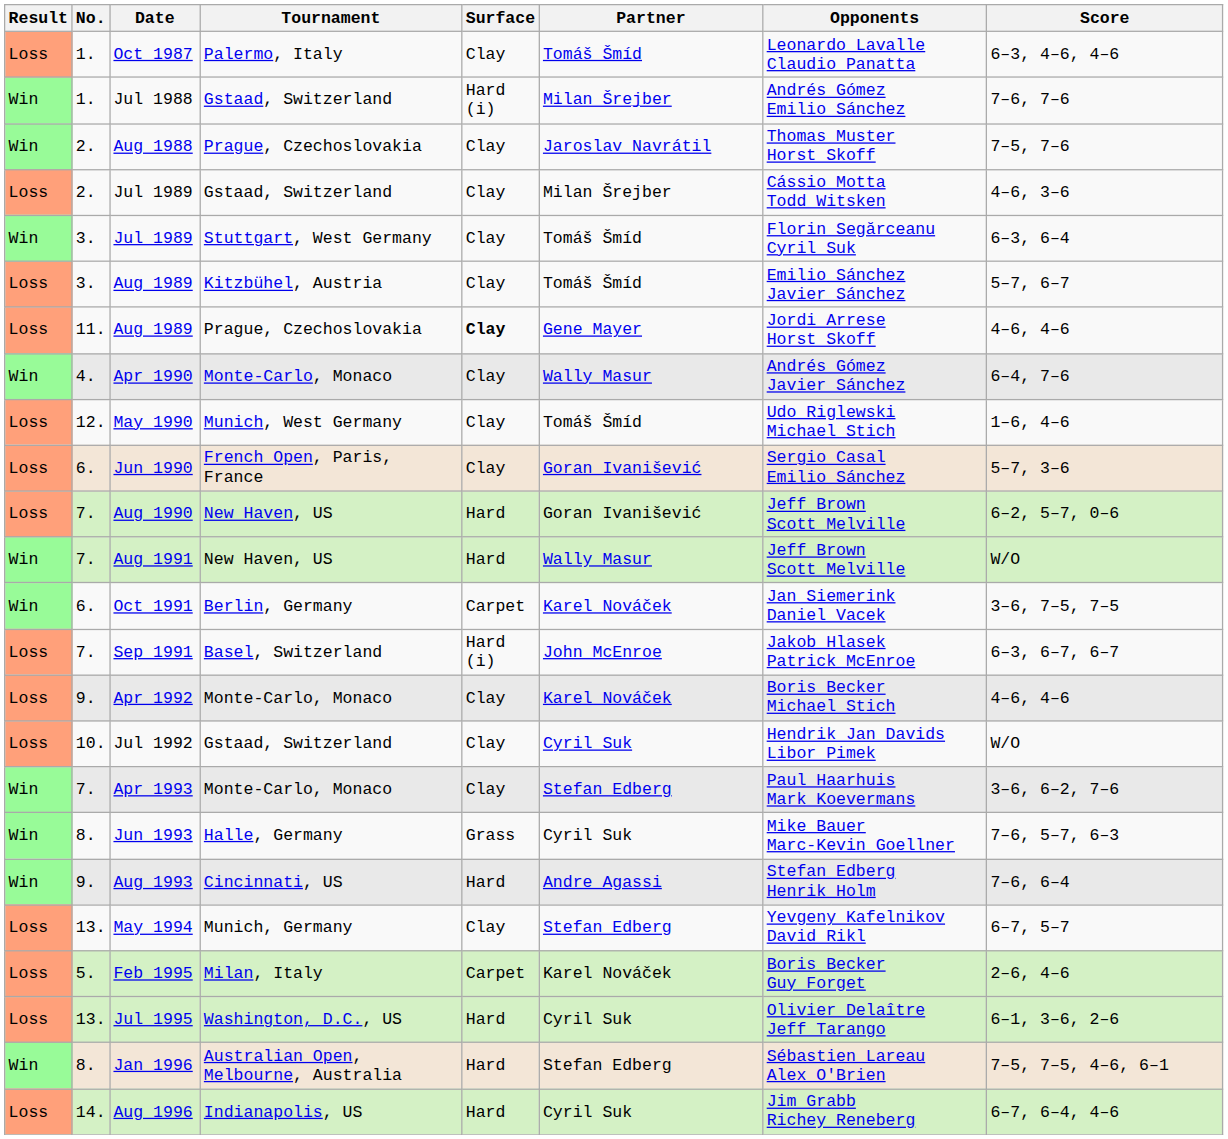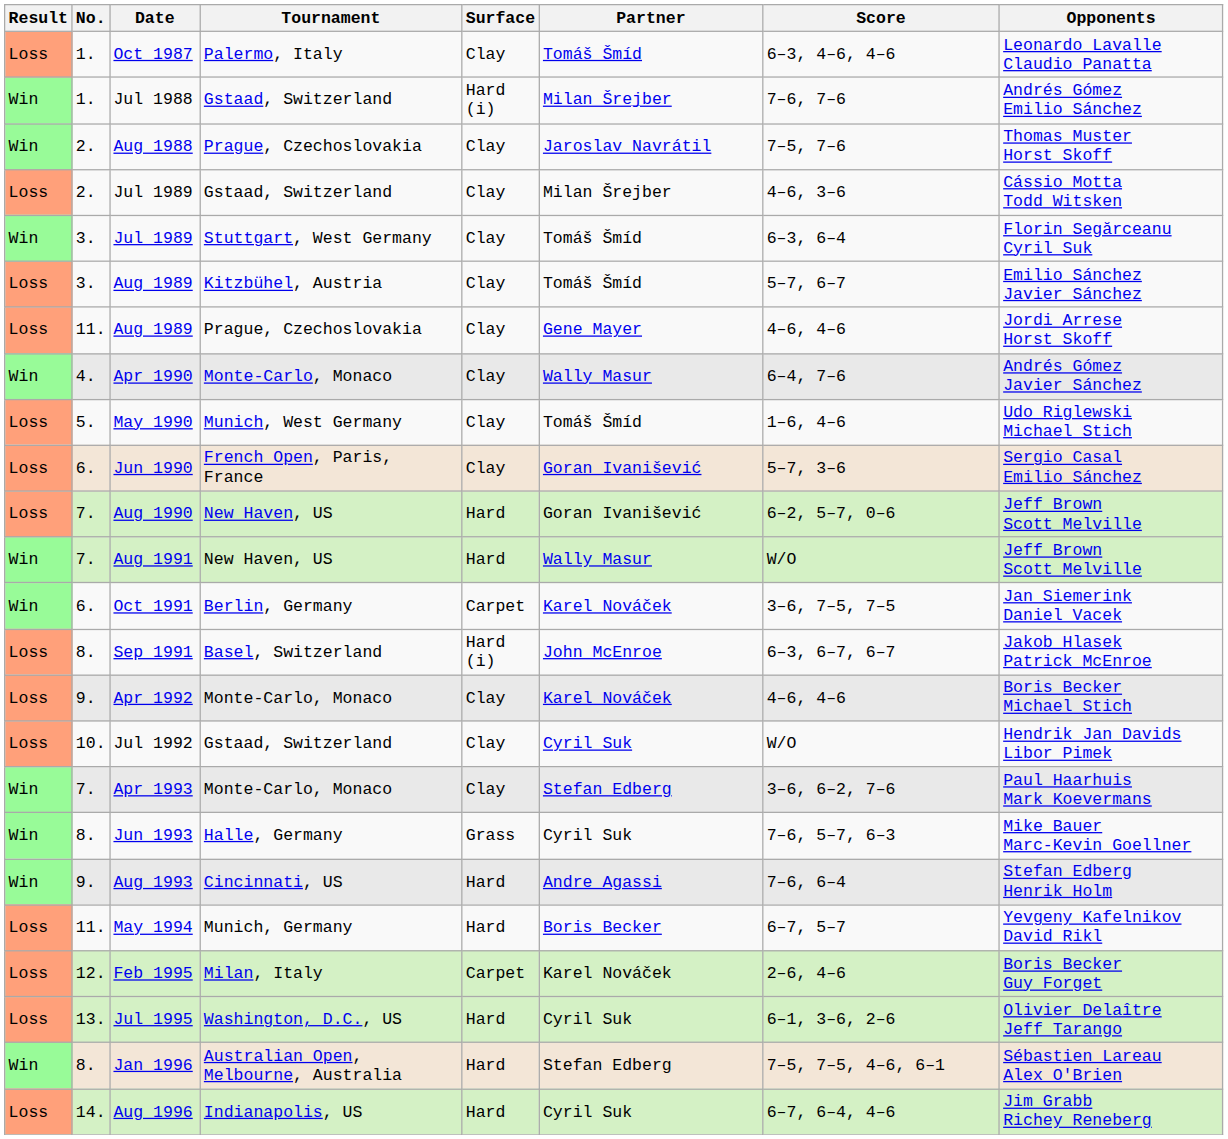 <table class="sortable wikitable">
 <tr>
 <th style="width:40px">Result</th>
 <th style="width:20px">No.</th>
 <th style="width:65px">Date</th>
 <th style="width:200px">Tournament</th>
 <th style="width:50px">Surface</th>
 <th style="width:170px">Partner</th>
+<th style="width:180px" class="unsortable">Score</th>
 <th style="width:170px">Opponents</th>
-<th style="width:180px" class="unsortable">Score</th>
 </tr>
 <tr>
 <td style="background:#ffa07a;">Loss</td>
 <td>1.</td>
 <td><a href='#'>Oct 1987</a></td>
 <td><a href='#'>Palermo</a>, Italy</td>
 <td>Clay</td>
 <td> <a href='#'>Tomáš Šmíd</a></td>
+<td>6–3, 4–6, 4–6</td>
 <td> <a href='#'>Leonardo Lavalle</a> <br>  <a href='#'>Claudio Panatta</a></td>
-<td>6–3, 4–6, 4–6</td>
 </tr>
 <tr>
 <td style="background:#98fb98;">Win</td>
 <td>1.</td>
 <td>Jul 1988</td>
 <td><a href='#'>Gstaad</a>, Switzerland</td>
 <td>Hard (i)</td>
 <td> <a href='#'>Milan Šrejber</a></td>
+<td>7–6, 7–6</td>
 <td> <a href='#'>Andrés Gómez</a> <br>  <a href='#'>Emilio Sánchez</a></td>
-<td>7–6, 7–6</td>
 </tr>
 <tr>
 <td style="background:#98fb98;">Win</td>
 <td>2.</td>
 <td><a href='#'>Aug 1988</a></td>
 <td><a href='#'>Prague</a>, Czechoslovakia</td>
 <td>Clay</td>
 <td> <a href='#'>Jaroslav Navrátil</a></td>
+<td>7–5, 7–6</td>
 <td> <a href='#'>Thomas Muster</a> <br>  <a href='#'>Horst Skoff</a></td>
-<td>7–5, 7–6</td>
 </tr>
 <tr>
 <td style="background:#ffa07a;">Loss</td>
 <td>2.</td>
 <td>Jul 1989</td>
 <td>Gstaad, Switzerland</td>
 <td>Clay</td>
 <td> Milan Šrejber</td>
+<td>4–6, 3–6</td>
 <td> <a href='#'>Cássio Motta</a> <br>  <a href='#'>Todd Witsken</a></td>
-<td>4–6, 3–6</td>
 </tr>
 <tr>
 <td style="background:#98fb98;">Win</td>
 <td>3.</td>
 <td><a href='#'>Jul 1989</a></td>
 <td><a href='#'>Stuttgart</a>, West Germany</td>
 <td>Clay</td>
 <td> Tomáš Šmíd</td>
+<td>6–3, 6–4</td>
 <td> <a href='#'>Florin Segărceanu</a> <br>  <a href='#'>Cyril Suk</a></td>
-<td>6–3, 6–4</td>
 </tr>
 <tr>
 <td style="background:#ffa07a;">Loss</td>
 <td>3.</td>
 <td><a href='#'>Aug 1989</a></td>
 <td><a href='#'>Kitzbühel</a>, Austria</td>
 <td>Clay</td>
 <td> Tomáš Šmíd</td>
+<td>5–7, 6–7</td>
 <td> <a href='#'>Emilio Sánchez</a> <br>  <a href='#'>Javier Sánchez</a></td>
-<td>5–7, 6–7</td>
 </tr>
 <tr>
 <td style="background:#ffa07a;">Loss</td>
 <td>11.</td>
 <td><a href='#'>Aug 1989</a></td>
 <td>Prague, Czechoslovakia</td>
-<td><strong>Clay</strong></td>
+<td>Clay</td>
 <td> <a href='#'>Gene Mayer</a></td>
+<td>4–6, 4–6</td>
 <td> <a href='#'>Jordi Arrese</a> <br>  <a href='#'>Horst Skoff</a></td>
-<td>4–6, 4–6</td>
 </tr>
 <tr style="background:#e9e9e9;">
 <td style="background:#98fb98;">Win</td>
 <td>4.</td>
 <td><a href='#'>Apr 1990</a></td>
 <td><a href='#'>Monte-Carlo</a>, Monaco</td>
 <td>Clay</td>
 <td> <a href='#'>Wally Masur</a></td>
+<td>6–4, 7–6</td>
 <td> <a href='#'>Andrés Gómez</a> <br>  <a href='#'>Javier Sánchez</a></td>
-<td>6–4, 7–6</td>
 </tr>
 <tr>
 <td style="background:#ffa07a;">Loss</td>
-<td>12.</td>
+<td>5.</td>
 <td><a href='#'>May 1990</a></td>
 <td><a href='#'>Munich</a>, West Germany</td>
 <td>Clay</td>
 <td> Tomáš Šmíd</td>
+<td>1–6, 4–6</td>
 <td> <a href='#'>Udo Riglewski</a> <br>  <a href='#'>Michael Stich</a></td>
-<td>1–6, 4–6</td>
 </tr>
 <tr style="background:#f3e6d7;">
 <td style="background:#ffa07a;">Loss</td>
 <td>6.</td>
 <td><a href='#'>Jun 1990</a></td>
 <td><a href='#'>French Open</a>, Paris, France</td>
 <td>Clay</td>
 <td> <a href='#'>Goran Ivanišević</a></td>
+<td>5–7, 3–6</td>
 <td> <a href='#'>Sergio Casal</a> <br>  <a href='#'>Emilio Sánchez</a></td>
-<td>5–7, 3–6</td>
 </tr>
 <tr style="background:#d4f1c5;">
 <td style="background:#ffa07a;">Loss</td>
 <td>7.</td>
 <td><a href='#'>Aug 1990</a></td>
 <td><a href='#'>New Haven</a>, US</td>
 <td>Hard</td>
 <td> Goran Ivanišević</td>
+<td>6–2, 5–7, 0–6</td>
 <td> <a href='#'>Jeff Brown</a> <br>  <a href='#'>Scott Melville</a></td>
-<td>6–2, 5–7, 0–6</td>
 </tr>
 <tr style="background:#d4f1c5;">
 <td style="background:#98fb98;">Win</td>
 <td>7.</td>
 <td><a href='#'>Aug 1991</a></td>
 <td>New Haven, US</td>
 <td>Hard</td>
 <td> <a href='#'>Wally Masur</a></td>
+<td>W/O</td>
 <td> <a href='#'>Jeff Brown</a> <br>  <a href='#'>Scott Melville</a></td>
-<td>W/O</td>
 </tr>
 <tr>
 <td style="background:#98fb98;">Win</td>
 <td>6.</td>
 <td><a href='#'>Oct 1991</a></td>
 <td><a href='#'>Berlin</a>, Germany</td>
 <td>Carpet</td>
 <td> <a href='#'>Karel Nováček</a></td>
+<td>3–6, 7–5, 7–5</td>
 <td> <a href='#'>Jan Siemerink</a> <br>  <a href='#'>Daniel Vacek</a></td>
-<td>3–6, 7–5, 7–5</td>
 </tr>
 <tr>
 <td style="background:#ffa07a;">Loss</td>
-<td>7.</td>
+<td>8.</td>
 <td><a href='#'>Sep 1991</a></td>
 <td><a href='#'>Basel</a>, Switzerland</td>
 <td>Hard (i)</td>
 <td> <a href='#'>John McEnroe</a></td>
+<td>6–3, 6–7, 6–7</td>
 <td> <a href='#'>Jakob Hlasek</a> <br>  <a href='#'>Patrick McEnroe</a></td>
-<td>6–3, 6–7, 6–7</td>
 </tr>
 <tr style="background:#e9e9e9;">
 <td style="background:#ffa07a;">Loss</td>
 <td>9.</td>
 <td><a href='#'>Apr 1992</a></td>
 <td>Monte-Carlo, Monaco</td>
 <td>Clay</td>
 <td> <a href='#'>Karel Nováček</a></td>
+<td>4–6, 4–6</td>
 <td> <a href='#'>Boris Becker</a> <br>  <a href='#'>Michael Stich</a></td>
-<td>4–6, 4–6</td>
 </tr>
 <tr>
 <td style="background:#ffa07a;">Loss</td>
 <td>10.</td>
 <td>Jul 1992</td>
 <td>Gstaad, Switzerland</td>
 <td>Clay</td>
 <td> <a href='#'>Cyril Suk</a></td>
+<td>W/O</td>
 <td> <a href='#'>Hendrik Jan Davids</a> <br>  <a href='#'>Libor Pimek</a></td>
-<td>W/O</td>
 </tr>
 <tr style="background:#e9e9e9;">
 <td style="background:#98fb98;">Win</td>
 <td>7.</td>
 <td><a href='#'>Apr 1993</a></td>
 <td>Monte-Carlo, Monaco</td>
 <td>Clay</td>
 <td> <a href='#'>Stefan Edberg</a></td>
+<td>3–6, 6–2, 7–6</td>
 <td> <a href='#'>Paul Haarhuis</a> <br>  <a href='#'>Mark Koevermans</a></td>
-<td>3–6, 6–2, 7–6</td>
 </tr>
 <tr>
 <td style="background:#98fb98;">Win</td>
 <td>8.</td>
 <td><a href='#'>Jun 1993</a></td>
 <td><a href='#'>Halle</a>, Germany</td>
 <td>Grass</td>
 <td> Cyril Suk</td>
+<td>7–6, 5–7, 6–3</td>
 <td> <a href='#'>Mike Bauer</a> <br>  <a href='#'>Marc-Kevin Goellner</a></td>
-<td>7–6, 5–7, 6–3</td>
 </tr>
 <tr style="background:#e9e9e9;">
 <td style="background:#98fb98;">Win</td>
 <td>9.</td>
 <td><a href='#'>Aug 1993</a></td>
 <td><a href='#'>Cincinnati</a>, US</td>
 <td>Hard</td>
 <td> <a href='#'>Andre Agassi</a></td>
+<td>7–6, 6–4</td>
 <td> <a href='#'>Stefan Edberg</a> <br>  <a href='#'>Henrik Holm</a></td>
-<td>7–6, 6–4</td>
 </tr>
 <tr>
 <td style="background:#ffa07a;">Loss</td>
-<td>13.</td>
+<td>11.</td>
 <td><a href='#'>May 1994</a></td>
 <td>Munich, Germany</td>
-<td>Clay</td>
-<td> <a href='#'>Stefan Edberg</a></td>
+<td>Hard</td>
+<td> <a href='#'>Boris Becker</a></td>
+<td>6–7, 5–7</td>
 <td> <a href='#'>Yevgeny Kafelnikov</a> <br>  <a href='#'>David Rikl</a></td>
-<td>6–7, 5–7</td>
 </tr>
 <tr style="background:#d4f1c5;">
 <td style="background:#ffa07a;">Loss</td>
-<td>5.</td>
+<td>12.</td>
 <td><a href='#'>Feb 1995</a></td>
 <td><a href='#'>Milan</a>, Italy</td>
 <td>Carpet</td>
 <td> Karel Nováček</td>
+<td>2–6, 4–6</td>
 <td> <a href='#'>Boris Becker</a> <br>  <a href='#'>Guy Forget</a></td>
-<td>2–6, 4–6</td>
 </tr>
 <tr style="background:#d4f1c5;">
 <td style="background:#ffa07a;">Loss</td>
 <td>13.</td>
 <td><a href='#'>Jul 1995</a></td>
 <td><a href='#'>Washington, D.C.</a>, US</td>
 <td>Hard</td>
 <td> Cyril Suk</td>
+<td>6–1, 3–6, 2–6</td>
 <td> <a href='#'>Olivier Delaître</a> <br>  <a href='#'>Jeff Tarango</a></td>
-<td>6–1, 3–6, 2–6</td>
 </tr>
 <tr style="background:#f3e6d7;">
 <td style="background:#98fb98;">Win</td>
 <td>8.</td>
 <td><a href='#'>Jan 1996</a></td>
 <td><a href='#'>Australian Open</a>, <a href='#'>Melbourne</a>, Australia</td>
 <td>Hard</td>
 <td> Stefan Edberg</td>
+<td>7–5, 7–5, 4–6, 6–1</td>
 <td> <a href='#'>Sébastien Lareau</a> <br>  <a href='#'>Alex O'Brien</a></td>
-<td>7–5, 7–5, 4–6, 6–1</td>
 </tr>
 <tr style="background:#d4f1c5;">
 <td style="background:#ffa07a;">Loss</td>
 <td>14.</td>
 <td><a href='#'>Aug 1996</a></td>
 <td><a href='#'>Indianapolis</a>, US</td>
 <td>Hard</td>
 <td> Cyril Suk</td>
+<td>6–7, 6–4, 4–6</td>
 <td> <a href='#'>Jim Grabb</a> <br>  <a href='#'>Richey Reneberg</a></td>
-<td>6–7, 6–4, 4–6</td>
 </tr>
 </table>
